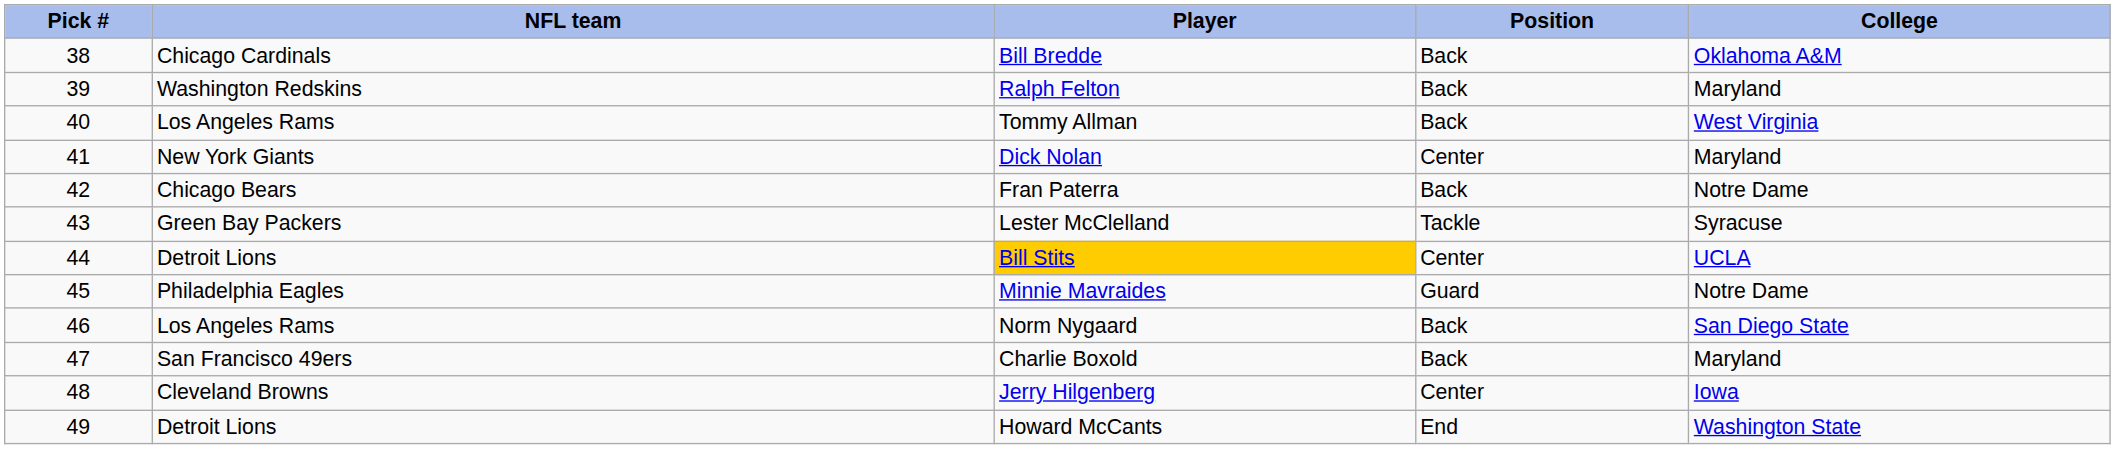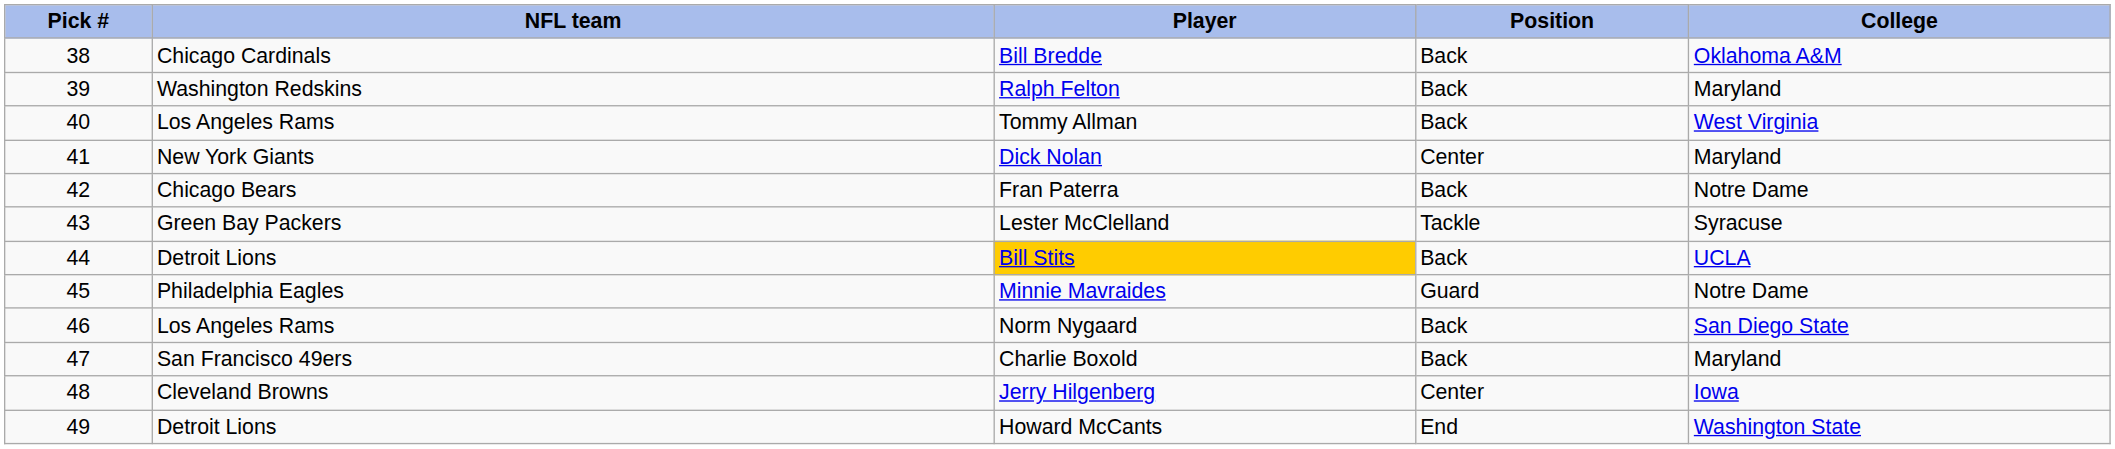 <table class="wikitable sortable sortable" style="width: 100%">
 <tr>
 <th style="background:#a8bdec; width:7%;">Pick #</th>
 <th style="width:40%; background:#a8bdec;">NFL team</th>
 <th style="width:20%; background:#a8bdec;">Player</th>
 <th style="width:13%; background:#a8bdec;">Position</th>
 <th style="background:#A8BDEC;">College</th>
 </tr>
 <tr>
 <td align=center>38</td>
 <td>Chicago Cardinals</td>
 <td><a href='#'>Bill Bredde</a></td>
 <td>Back</td>
 <td><a href='#'>Oklahoma A&M</a></td>
 </tr>
 <tr>
 <td align=center>39</td>
 <td>Washington Redskins</td>
 <td><a href='#'>Ralph Felton</a></td>
 <td>Back</td>
 <td>Maryland</td>
 </tr>
 <tr>
 <td align=center>40</td>
 <td>Los Angeles Rams</td>
 <td>Tommy Allman</td>
 <td>Back</td>
 <td><a href='#'>West Virginia</a></td>
 </tr>
 <tr>
 <td align=center>41</td>
 <td>New York Giants</td>
 <td><a href='#'>Dick Nolan</a></td>
 <td>Center</td>
 <td>Maryland</td>
 </tr>
 <tr>
 <td align=center>42</td>
 <td>Chicago Bears</td>
 <td>Fran Paterra</td>
 <td>Back</td>
 <td>Notre Dame</td>
 </tr>
 <tr>
 <td align=center>43</td>
 <td>Green Bay Packers</td>
 <td>Lester McClelland</td>
 <td>Tackle</td>
 <td>Syracuse</td>
 </tr>
 <tr>
 <td align=center>44</td>
 <td>Detroit Lions</td>
 <td style="background:#fc0;"><a href='#'>Bill Stits</a></td>
-<td>Center</td>
+<td>Back</td>
 <td><a href='#'>UCLA</a></td>
 </tr>
 <tr>
 <td align=center>45</td>
 <td>Philadelphia Eagles</td>
 <td><a href='#'>Minnie Mavraides</a></td>
 <td>Guard</td>
 <td>Notre Dame</td>
 </tr>
 <tr>
 <td align=center>46</td>
 <td>Los Angeles Rams</td>
 <td>Norm Nygaard</td>
 <td>Back</td>
 <td><a href='#'>San Diego State</a></td>
 </tr>
 <tr>
 <td align=center>47</td>
 <td>San Francisco 49ers</td>
 <td>Charlie Boxold</td>
 <td>Back</td>
 <td>Maryland</td>
 </tr>
 <tr>
 <td align=center>48</td>
 <td>Cleveland Browns</td>
 <td><a href='#'>Jerry Hilgenberg</a></td>
 <td>Center</td>
 <td><a href='#'>Iowa</a></td>
 </tr>
 <tr>
 <td align=center>49</td>
 <td>Detroit Lions</td>
 <td>Howard McCants</td>
 <td>End</td>
 <td><a href='#'>Washington State</a></td>
 </tr>
 </table>
